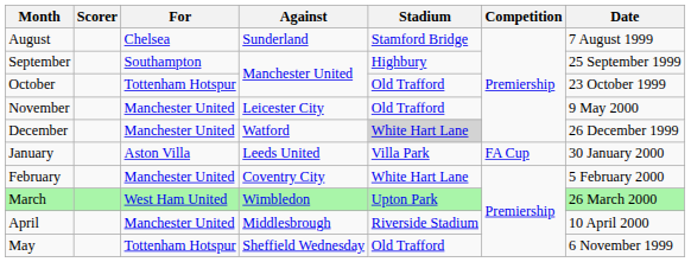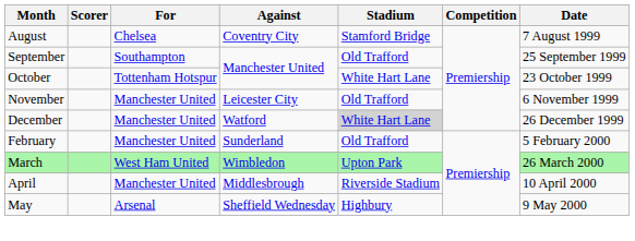 <table class="wikitable">
 <tr>
 <th>Month</th>
 <th>Scorer</th>
 <th>For</th>
 <th>Against</th>
 <th>Stadium</th>
 <th>Competition</th>
 <th>Date</th>
 </tr>
 <tr>
 <td>August</td>
 <td> </td>
 <td><a href='#'>Chelsea</a></td>
-<td><a href='#'>Sunderland</a></td>
+<td><a href='#'>Coventry City</a></td>
 <td><a href='#'>Stamford Bridge</a></td>
 <td rowspan=5><a href='#'>Premiership</a></td>
 <td>7 August 1999</td>
 </tr>
 <tr>
 <td>September</td>
 <td> </td>
 <td><a href='#'>Southampton</a></td>
 <td rowspan=2><a href='#'>Manchester United</a></td>
-<td><a href='#'>Highbury</a></td>
+<td><a href='#'>Old Trafford</a></td>
 <td>25 September 1999</td>
 </tr>
 <tr>
 <td>October</td>
 <td> </td>
 <td><a href='#'>Tottenham Hotspur</a></td>
-<td><a href='#'>Old Trafford</a></td>
+<td><a href='#'>White Hart Lane</a></td>
 <td>23 October 1999</td>
 </tr>
 <tr>
 <td>November</td>
 <td> </td>
 <td><a href='#'>Manchester United</a></td>
 <td><a href='#'>Leicester City</a></td>
 <td><a href='#'>Old Trafford</a></td>
-<td>9 May 2000</td>
+<td>6 November 1999</td>
 </tr>
 <tr>
 <td>December</td>
 <td> </td>
 <td><a href='#'>Manchester United</a></td>
 <td><a href='#'>Watford</a></td>
 <td style="background: lightgrey;"><a href='#'>White Hart Lane</a></td>
 <td>26 December 1999</td>
 </tr>
 <tr>
-<td>January</td>
-<td> </td>
-<td><a href='#'>Aston Villa</a></td>
-<td><a href='#'>Leeds United</a></td>
-<td><a href='#'>Villa Park</a></td>
-<td><a href='#'>FA Cup</a></td>
-<td>30 January 2000</td>
-</tr>
-<tr>
 <td>February</td>
 <td> </td>
 <td><a href='#'>Manchester United</a></td>
-<td><a href='#'>Coventry City</a></td>
-<td><a href='#'>White Hart Lane</a></td>
+<td><a href='#'>Sunderland</a></td>
+<td><a href='#'>Old Trafford</a></td>
 <td rowspan=4><a href='#'>Premiership</a></td>
 <td>5 February 2000</td>
 </tr>
 <tr>
 <td bgcolor=#A9F5A9>March</td>
 <td bgcolor=#A9F5A9> </td>
 <td bgcolor=#A9F5A9><a href='#'>West Ham United</a></td>
 <td bgcolor=#A9F5A9><a href='#'>Wimbledon</a></td>
 <td bgcolor=#A9F5A9><a href='#'>Upton Park</a></td>
 <td bgcolor=#A9F5A9>26 March 2000</td>
 </tr>
 <tr>
 <td>April</td>
 <td> </td>
 <td><a href='#'>Manchester United</a></td>
 <td><a href='#'>Middlesbrough</a></td>
 <td><a href='#'>Riverside Stadium</a></td>
 <td>10 April 2000</td>
 </tr>
 <tr>
 <td>May</td>
 <td> </td>
-<td><a href='#'>Tottenham Hotspur</a></td>
+<td><a href='#'>Arsenal</a></td>
 <td><a href='#'>Sheffield Wednesday</a></td>
-<td><a href='#'>Old Trafford</a></td>
-<td>6 November 1999</td>
+<td><a href='#'>Highbury</a></td>
+<td>9 May 2000</td>
 </tr>
 </table>
